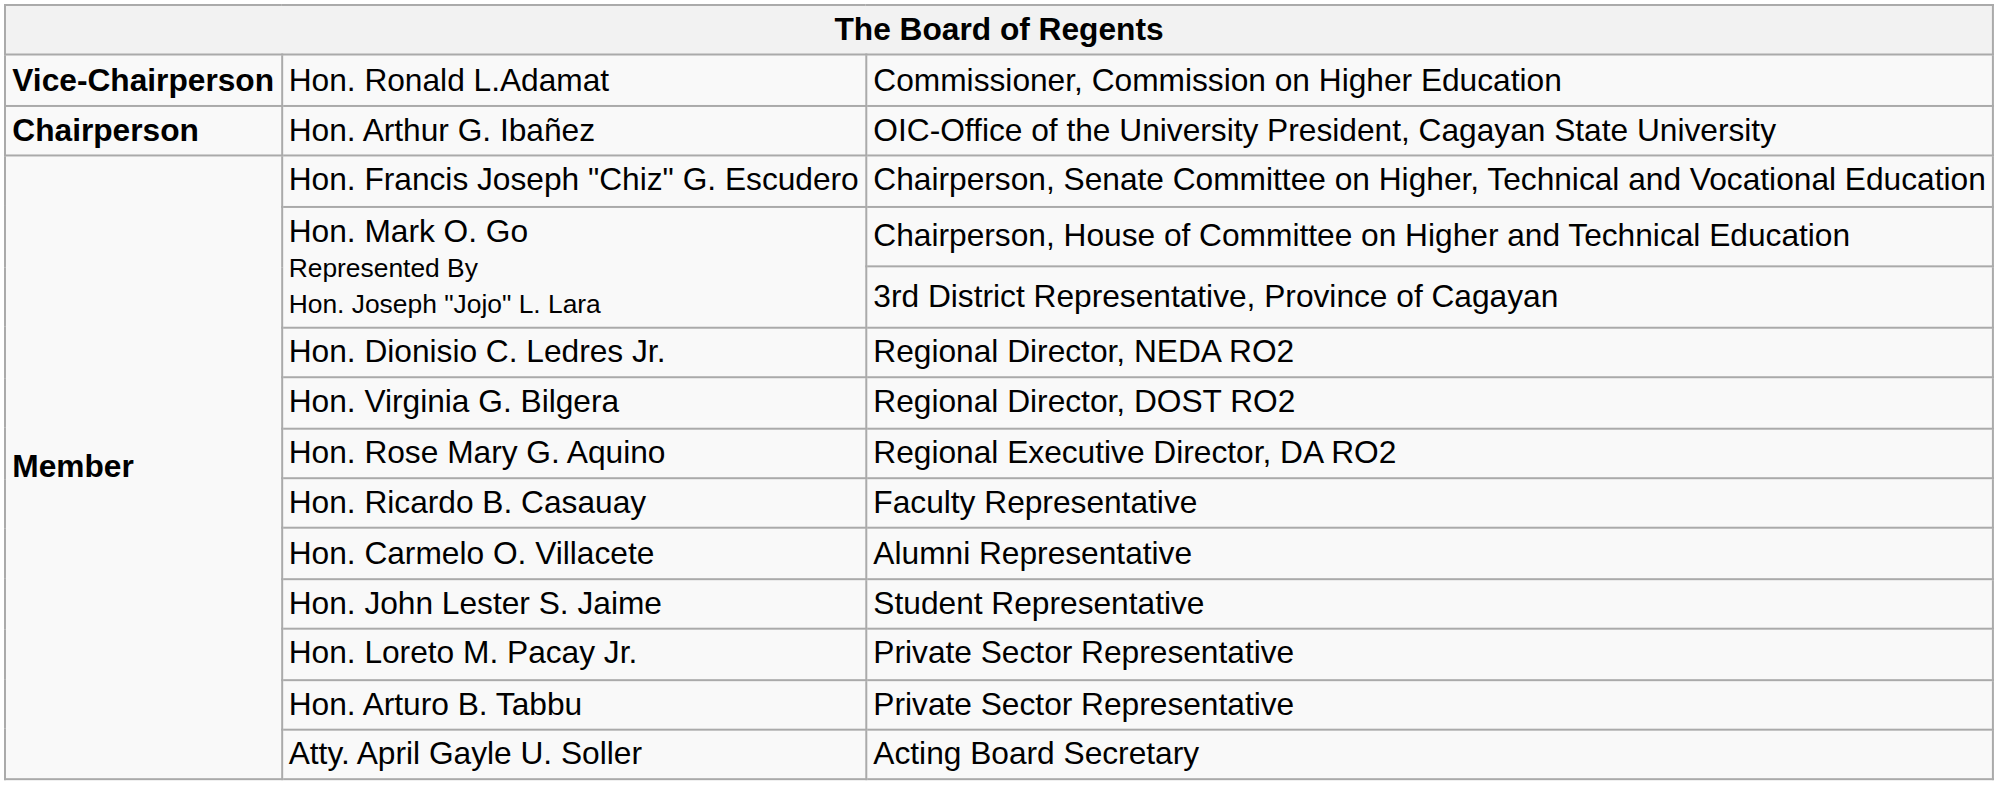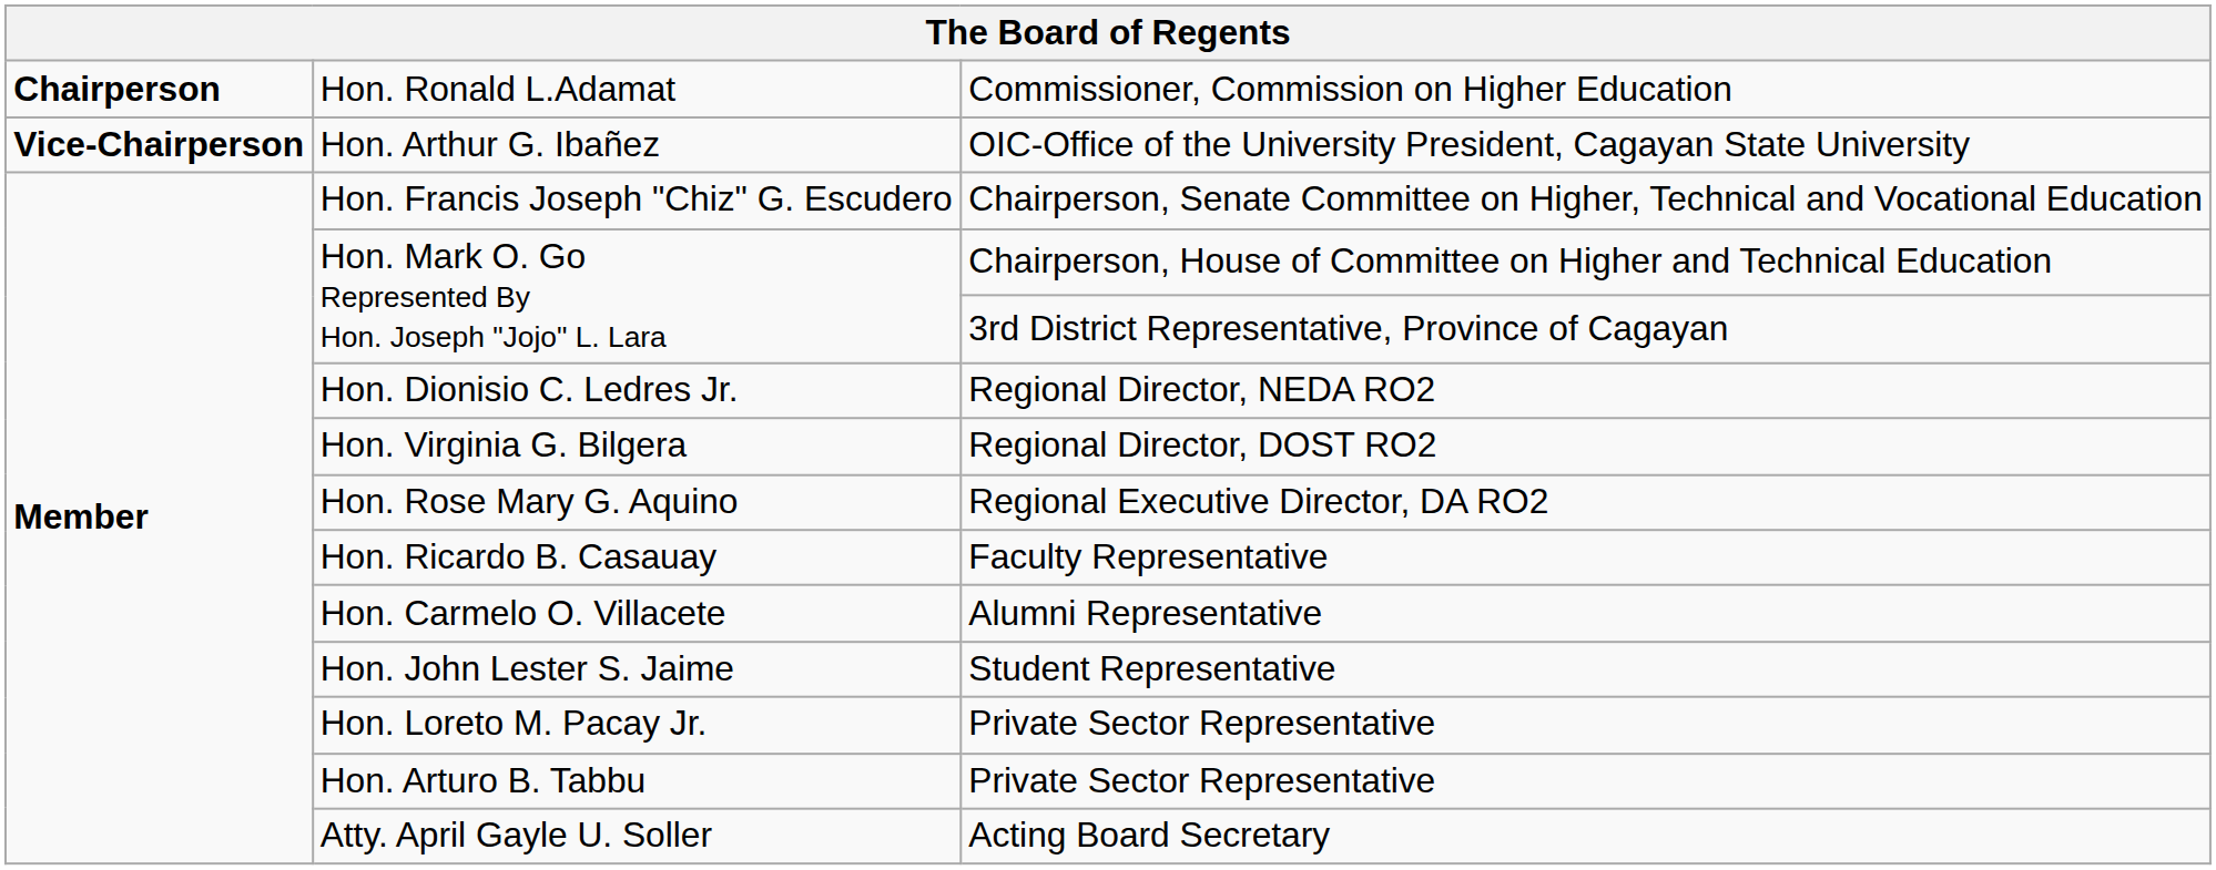 <table class="wikitable">
 <tr>
 <th colspan="3">The Board of Regents</th>
 </tr>
 <tr>
-<td><strong>Vice-Chairperson</strong></td>
+<td><strong>Chairperson</strong></td>
 <td>Hon. Ronald L.Adamat</td>
 <td>Commissioner, Commission on Higher Education</td>
 </tr>
 <tr>
-<td><strong>Chairperson</strong></td>
+<td><strong>Vice-Chairperson</strong></td>
 <td>Hon. Arthur G.  Ibañez</td>
 <td>OIC-Office of the University President, Cagayan State University</td>
 </tr>
 <tr>
 <td rowspan="12"><strong>Member</strong></td>
 <td>Hon. Francis Joseph "Chiz" G. Escudero</td>
 <td>Chairperson, Senate Committee on Higher, Technical and Vocational Education</td>
 </tr>
 <tr>
 <td rowspan="2">Hon. Mark O. Go<br><small>Represented By</small><br>    <small>Hon. Joseph "Jojo" L. Lara</small></td>
 <td>Chairperson, House of Committee on Higher and Technical Education</td>
 </tr>
 <tr>
 <td>3rd District Representative, Province of Cagayan</td>
 </tr>
 <tr>
 <td>Hon. Dionisio C. Ledres Jr.</td>
 <td>Regional Director, NEDA RO2</td>
 </tr>
 <tr>
 <td>Hon. Virginia G. Bilgera</td>
 <td>Regional Director, DOST RO2</td>
 </tr>
 <tr>
 <td>Hon. Rose Mary G. Aquino</td>
 <td>Regional Executive Director, DA RO2</td>
 </tr>
 <tr>
 <td>Hon.  Ricardo B. Casauay</td>
 <td>Faculty Representative</td>
 </tr>
 <tr>
 <td>Hon. Carmelo O. Villacete</td>
 <td>Alumni Representative</td>
 </tr>
 <tr>
 <td>Hon. John Lester S. Jaime</td>
 <td>Student Representative</td>
 </tr>
 <tr>
 <td>Hon. Loreto M. Pacay Jr.</td>
 <td>Private Sector Representative</td>
 </tr>
 <tr>
 <td>Hon. Arturo B. Tabbu</td>
 <td>Private Sector Representative</td>
 </tr>
 <tr>
 <td>Atty. April Gayle U. Soller</td>
 <td>Acting Board Secretary</td>
 </tr>
 </table>
